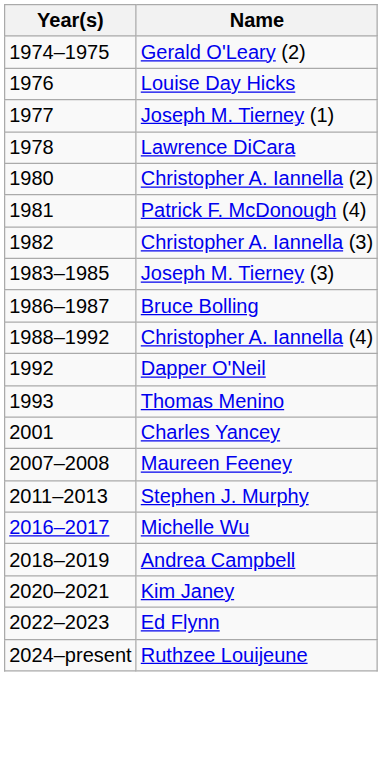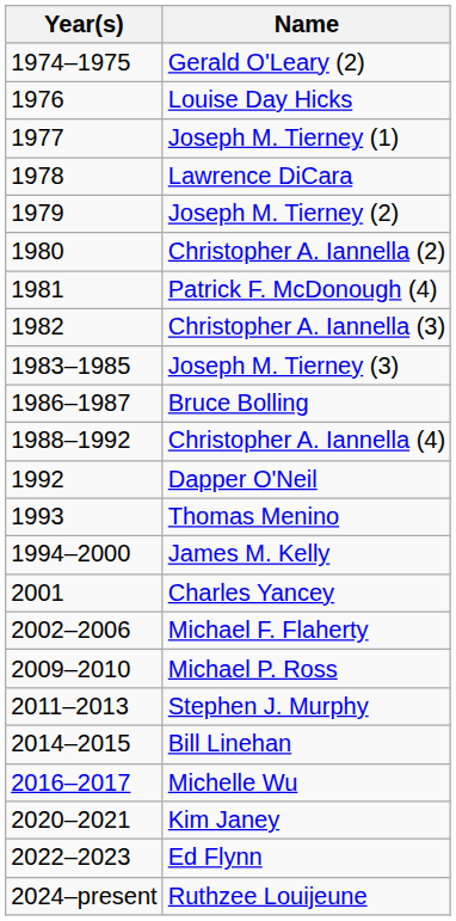 <table class="wikitable">
 <tr>
 <th>Year(s)</th>
 <th>Name</th>
 </tr>
 <tr>
 <td>1974–1975</td>
 <td><a href='#'>Gerald O'Leary</a> (2)</td>
 </tr>
 <tr>
 <td>1976</td>
 <td><a href='#'>Louise Day Hicks</a></td>
 </tr>
 <tr>
 <td>1977</td>
 <td><a href='#'>Joseph M. Tierney</a> (1)</td>
 </tr>
 <tr>
 <td>1978</td>
 <td><a href='#'>Lawrence DiCara</a></td>
+</tr>
+<tr>
+<td>1979</td>
+<td><a href='#'>Joseph M. Tierney</a> (2)</td>
 </tr>
 <tr>
 <td>1980</td>
 <td><a href='#'>Christopher A. Iannella</a> (2)</td>
 </tr>
 <tr>
 <td>1981</td>
 <td><a href='#'>Patrick F. McDonough</a> (4)</td>
 </tr>
 <tr>
 <td>1982</td>
 <td><a href='#'>Christopher A. Iannella</a> (3)</td>
 </tr>
 <tr>
 <td>1983–1985</td>
 <td><a href='#'>Joseph M. Tierney</a> (3)</td>
 </tr>
 <tr>
 <td>1986–1987</td>
 <td><a href='#'>Bruce Bolling</a></td>
 </tr>
 <tr>
 <td>1988–1992</td>
 <td><a href='#'>Christopher A. Iannella</a> (4)</td>
 </tr>
 <tr>
 <td>1992</td>
 <td><a href='#'>Dapper O'Neil</a></td>
 </tr>
 <tr>
 <td>1993</td>
 <td><a href='#'>Thomas Menino</a></td>
 </tr>
 <tr>
+<td>1994–2000</td>
+<td><a href='#'>James M. Kelly</a></td>
+</tr>
+<tr>
 <td>2001</td>
 <td><a href='#'>Charles Yancey</a></td>
 </tr>
 <tr>
-<td>2007–2008</td>
-<td><a href='#'>Maureen Feeney</a></td>
+<td>2002–2006</td>
+<td><a href='#'>Michael F. Flaherty</a></td>
+</tr>
+<tr>
+<td>2009–2010</td>
+<td><a href='#'>Michael P. Ross</a></td>
 </tr>
 <tr>
 <td>2011–2013</td>
 <td><a href='#'>Stephen J. Murphy</a></td>
 </tr>
 <tr>
+<td>2014–2015</td>
+<td><a href='#'>Bill Linehan</a></td>
+</tr>
+<tr>
 <td><a href='#'>2016–2017</a></td>
 <td><a href='#'>Michelle Wu</a></td>
-</tr>
-<tr>
-<td>2018–2019</td>
-<td><a href='#'>Andrea Campbell</a></td>
 </tr>
 <tr>
 <td>2020–2021</td>
 <td><a href='#'>Kim Janey</a></td>
 </tr>
 <tr>
 <td>2022–2023</td>
 <td><a href='#'>Ed Flynn</a></td>
 </tr>
 <tr>
 <td>2024–present</td>
 <td><a href='#'>Ruthzee Louijeune</a></td>
 </tr>
 </table>
